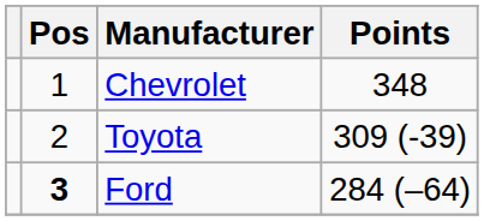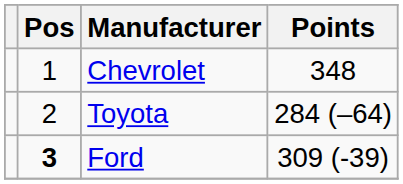 <table class="wikitable" style="font-size: 95%;">
 <tr>
 <th></th>
 <th>Pos</th>
 <th>Manufacturer</th>
 <th>Points</th>
 </tr>
 <tr>
 <td align="left"></td>
 <td style="text-align:center;">1</td>
 <td><a href='#'>Chevrolet</a></td>
 <td style="text-align:center;">348</td>
 </tr>
 <tr>
 <td align="left"></td>
 <td style="text-align:center;">2</td>
 <td><a href='#'>Toyota</a></td>
-<td style="text-align:center;">309 (-39)</td>
+<td style="text-align:center;">284 (–64)</td>
 </tr>
 <tr>
 <td align="left"></td>
 <td style="text-align:center;"><strong>3</strong></td>
 <td><a href='#'>Ford</a></td>
-<td style="text-align:center;">284 (–64)</td>
+<td style="text-align:center;">309 (-39)</td>
 </tr>
 <tr class="sortbottom">
 </tr>
 </table>
